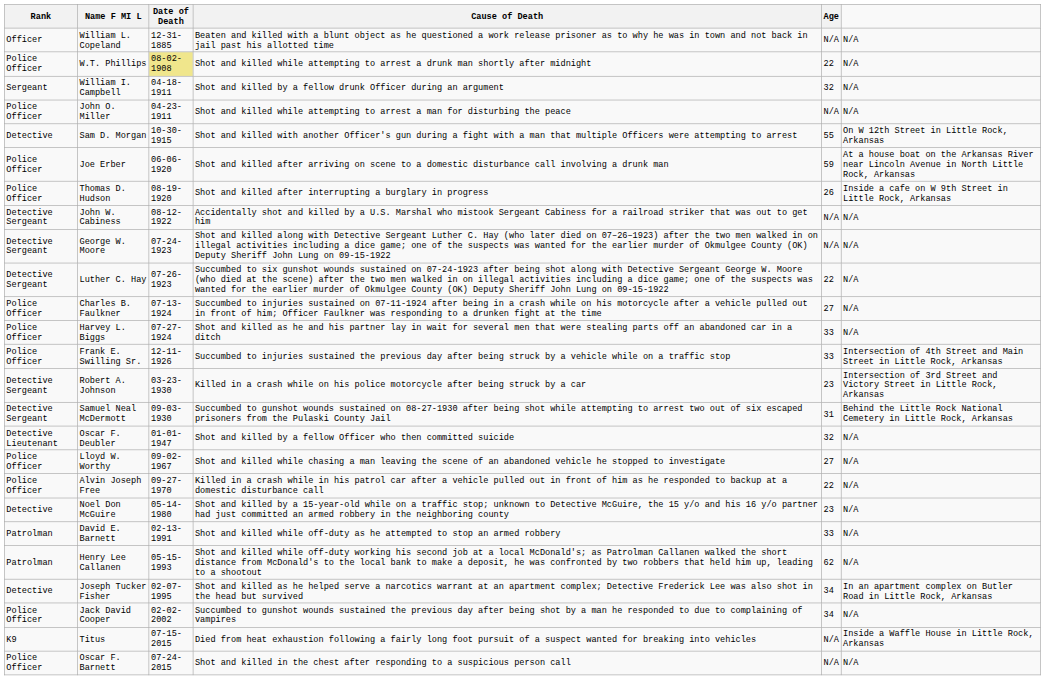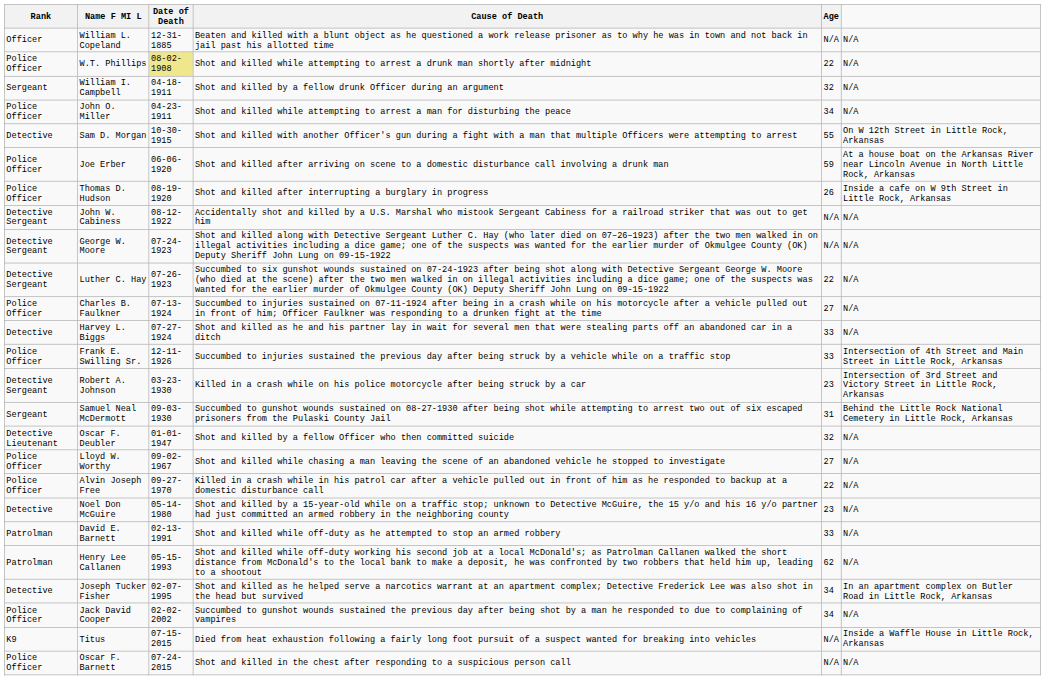 <table class="wikitable">
 <tr>
 <th>Rank</th>
 <th>Name F MI L</th>
 <th>Date of Death</th>
 <th>Cause of Death</th>
 <th>Age</th>
 </tr>
 <tr>
 <td>Officer</td>
 <td>William L. Copeland</td>
 <td>12-31-1885</td>
 <td>Beaten and killed with a blunt object as he questioned a work release prisoner as to why he was in town and not back in jail past his allotted time</td>
 <td>N/A</td>
 <td>N/A</td>
 </tr>
 <tr>
 <td>Police Officer</td>
 <td>W.T. Phillips</td>
 <td style="background: khaki;">08-02-1908</td>
 <td>Shot and killed while attempting to arrest a drunk man shortly after midnight</td>
 <td>22</td>
 <td>N/A</td>
 </tr>
 <tr>
 <td>Sergeant</td>
 <td>William I. Campbell</td>
 <td>04-18-1911</td>
 <td>Shot and killed by a fellow drunk Officer during an argument</td>
 <td>32</td>
 <td>N/A</td>
 </tr>
 <tr>
 <td>Police Officer</td>
 <td>John O. Miller</td>
 <td>04-23-1911</td>
 <td>Shot and killed while attempting to arrest a man for disturbing the peace</td>
-<td>N/A</td>
+<td>34</td>
 <td>N/A</td>
 </tr>
 <tr>
 <td>Detective</td>
 <td>Sam D. Morgan</td>
 <td>10-30-1915</td>
 <td>Shot and killed with another Officer's gun during a fight with a man that multiple Officers were attempting to arrest</td>
 <td>55</td>
 <td>On W 12th Street in Little Rock, Arkansas</td>
 </tr>
 <tr>
 <td>Police Officer</td>
 <td>Joe Erber</td>
 <td>06-06-1920</td>
 <td>Shot and killed after arriving on scene to a domestic disturbance call involving a drunk man</td>
 <td>59</td>
 <td>At a house boat on the Arkansas River near Lincoln Avenue in North Little Rock, Arkansas</td>
 </tr>
 <tr>
 <td>Police Officer</td>
 <td>Thomas D. Hudson</td>
 <td>08-19-1920</td>
 <td>Shot and killed after interrupting a burglary in progress</td>
 <td>26</td>
 <td>Inside a cafe on W 9th Street in Little Rock, Arkansas</td>
 </tr>
 <tr>
 <td>Detective Sergeant</td>
 <td>John W. Cabiness</td>
 <td>08-12-1922</td>
 <td>Accidentally shot and killed by a U.S. Marshal who mistook Sergeant Cabiness for a railroad striker that was out to get him</td>
 <td>N/A</td>
 <td>N/A</td>
 </tr>
 <tr>
 <td>Detective Sergeant</td>
 <td>George W. Moore</td>
 <td>07-24-1923</td>
 <td>Shot and killed along with Detective Sergeant Luther C. Hay (who later died on 07–26–1923) after the two men walked in on illegal activities including a dice game; one of the suspects was wanted for the earlier murder of Okmulgee County (OK) Deputy Sheriff John Lung on 09-15-1922</td>
 <td>N/A</td>
 <td>N/A</td>
 </tr>
 <tr>
 <td>Detective Sergeant</td>
 <td>Luther C. Hay</td>
 <td>07-26-1923</td>
 <td>Succumbed to six gunshot wounds sustained on 07-24-1923 after being shot along with Detective Sergeant George W. Moore (who died at the scene) after the two men walked in on illegal activities including a dice game; one of the suspects was wanted for the earlier murder of Okmulgee County (OK) Deputy Sheriff John Lung on 09-15-1922</td>
 <td>22</td>
 <td>N/A</td>
 </tr>
 <tr>
 <td>Police Officer</td>
 <td>Charles B. Faulkner</td>
 <td>07-13-1924</td>
 <td>Succumbed to injuries sustained on 07-11-1924 after being in a crash while on his motorcycle after a vehicle pulled out in front of him; Officer Faulkner was responding to a drunken fight at the time</td>
 <td>27</td>
 <td>N/A</td>
 </tr>
 <tr>
-<td>Police Officer</td>
+<td>Detective</td>
 <td>Harvey L. Biggs</td>
 <td>07-27-1924</td>
 <td>Shot and killed as he and his partner lay in wait for several men that were stealing parts off an abandoned car in a ditch</td>
 <td>33</td>
 <td>N/A</td>
 </tr>
 <tr>
 <td>Police Officer</td>
 <td>Frank E. Swilling Sr.</td>
 <td>12-11-1926</td>
 <td>Succumbed to injuries sustained the previous day after being struck by a vehicle while on a traffic stop</td>
 <td>33</td>
 <td>Intersection of 4th Street and Main Street in Little Rock, Arkansas</td>
 </tr>
 <tr>
 <td>Detective Sergeant</td>
 <td>Robert A. Johnson</td>
 <td>03-23-1930</td>
 <td>Killed in a crash while on his police motorcycle after being struck by a car</td>
 <td>23</td>
 <td>Intersection of 3rd Street and Victory Street in Little Rock, Arkansas</td>
 </tr>
 <tr>
-<td>Detective Sergeant</td>
+<td>Sergeant</td>
 <td>Samuel Neal McDermott</td>
 <td>09-03-1930</td>
 <td>Succumbed to gunshot wounds sustained on 08-27-1930 after being shot while attempting to arrest two out of six escaped prisoners from the Pulaski County Jail</td>
 <td>31</td>
 <td>Behind the Little Rock National Cemetery in Little Rock, Arkansas</td>
 </tr>
 <tr>
 <td>Detective Lieutenant</td>
 <td>Oscar F. Deubler</td>
 <td>01-01-1947</td>
 <td>Shot and killed by a fellow Officer who then committed suicide</td>
 <td>32</td>
 <td>N/A</td>
 </tr>
 <tr>
 <td>Police Officer</td>
 <td>Lloyd W. Worthy</td>
 <td>09-02-1967</td>
 <td>Shot and killed while chasing a man leaving the scene of an abandoned vehicle he stopped to investigate</td>
 <td>27</td>
 <td>N/A</td>
 </tr>
 <tr>
 <td>Police Officer</td>
 <td>Alvin Joseph Free</td>
 <td>09-27-1970</td>
 <td>Killed in a crash while in his patrol car after a vehicle pulled out in front of him as he responded to backup at a domestic disturbance call</td>
 <td>22</td>
 <td>N/A</td>
 </tr>
 <tr>
 <td>Detective</td>
 <td>Noel Don McGuire</td>
 <td>05-14-1980</td>
 <td>Shot and killed by a 15-year-old while on a traffic stop; unknown to Detective McGuire, the 15 y/o and his 16 y/o partner had just committed an armed robbery in the neighboring county</td>
 <td>23</td>
 <td>N/A</td>
 </tr>
 <tr>
 <td>Patrolman</td>
 <td>David E. Barnett</td>
 <td>02-13-1991</td>
 <td>Shot and killed while off-duty as he  attempted to stop an armed robbery</td>
 <td>33</td>
 <td>N/A</td>
 </tr>
 <tr>
 <td>Patrolman</td>
 <td>Henry Lee Callanen</td>
 <td>05-15-1993</td>
 <td>Shot and killed while off-duty working his second job at a local McDonald's; as Patrolman Callanen walked the short distance from McDonald's to the local bank to make a deposit, he was confronted by two robbers that held him up, leading to a shootout</td>
 <td>62</td>
 <td>N/A</td>
 </tr>
 <tr>
 <td>Detective</td>
 <td>Joseph Tucker Fisher</td>
 <td>02-07-1995</td>
 <td>Shot and killed as he helped serve a narcotics warrant at an apartment complex; Detective Frederick Lee was also shot in the head but survived</td>
 <td>34</td>
 <td>In an apartment complex on Butler Road in Little Rock, Arkansas</td>
 </tr>
 <tr>
 <td>Police Officer</td>
 <td>Jack David Cooper</td>
 <td>02-02-2002</td>
 <td>Succumbed to gunshot wounds sustained the previous day after being shot by a man he responded to due to complaining of vampires</td>
 <td>34</td>
 <td>N/A</td>
 </tr>
 <tr>
 <td>K9</td>
 <td>Titus</td>
 <td>07-15-2015</td>
 <td>Died from heat exhaustion following a fairly long foot pursuit of a suspect wanted for breaking into vehicles</td>
 <td>N/A</td>
 <td>Inside a Waffle House in Little Rock, Arkansas</td>
 </tr>
 <tr>
 <td>Police Officer</td>
 <td>Oscar F. Barnett</td>
 <td>07-24-2015</td>
 <td>Shot and killed in the chest after responding to a suspicious person call</td>
 <td>N/A</td>
 <td>N/A</td>
 </tr>
 </table>
